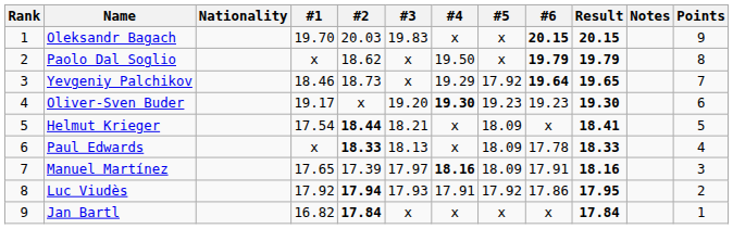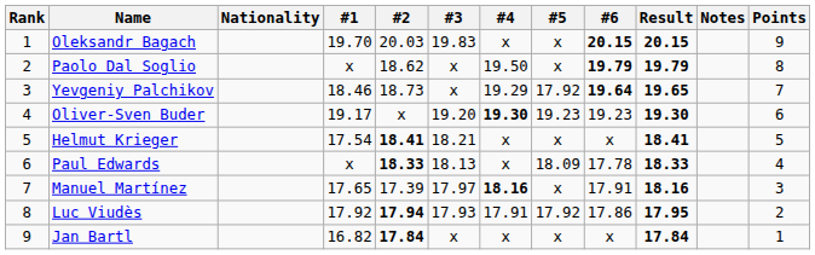 <table class="wikitable sortable" style="text-align:center">
 <tr>
 <th>Rank</th>
 <th>Name</th>
 <th>Nationality</th>
 <th>#1</th>
 <th>#2</th>
 <th>#3</th>
 <th>#4</th>
 <th>#5</th>
 <th>#6</th>
 <th>Result</th>
 <th>Notes</th>
 <th>Points</th>
 </tr>
 <tr>
 <td>1</td>
 <td align=left><a href='#'>Oleksandr Bagach</a></td>
 <td align=left></td>
 <td>19.70</td>
 <td>20.03</td>
 <td>19.83</td>
 <td>x</td>
 <td>x</td>
 <td><strong>20.15</strong></td>
 <td><strong>20.15</strong></td>
 <td></td>
 <td>9</td>
 </tr>
 <tr>
 <td>2</td>
 <td align=left><a href='#'>Paolo Dal Soglio</a></td>
 <td align=left></td>
 <td>x</td>
 <td>18.62</td>
 <td>x</td>
 <td>19.50</td>
 <td>x</td>
 <td><strong>19.79</strong></td>
 <td><strong>19.79</strong></td>
 <td></td>
 <td>8</td>
 </tr>
 <tr>
 <td>3</td>
 <td align=left><a href='#'>Yevgeniy Palchikov</a></td>
 <td align=left></td>
 <td>18.46</td>
 <td>18.73</td>
 <td>x</td>
 <td>19.29</td>
 <td>17.92</td>
 <td><strong>19.64</strong></td>
 <td><strong>19.65</strong></td>
 <td></td>
 <td>7</td>
 </tr>
 <tr>
 <td>4</td>
 <td align=left><a href='#'>Oliver-Sven Buder</a></td>
 <td align=left></td>
 <td>19.17</td>
 <td>x</td>
 <td>19.20</td>
 <td><strong>19.30</strong></td>
 <td>19.23</td>
 <td>19.23</td>
 <td><strong>19.30</strong></td>
 <td></td>
 <td>6</td>
 </tr>
 <tr>
 <td>5</td>
 <td align=left><a href='#'>Helmut Krieger</a></td>
 <td align=left></td>
 <td>17.54</td>
-<td><strong>18.44</strong></td>
+<td><strong>18.41</strong></td>
 <td>18.21</td>
 <td>x</td>
-<td>18.09</td>
+<td>x</td>
 <td>x</td>
 <td><strong>18.41</strong></td>
 <td></td>
 <td>5</td>
 </tr>
 <tr>
 <td>6</td>
 <td align=left><a href='#'>Paul Edwards</a></td>
 <td align=left></td>
 <td>x</td>
 <td><strong>18.33</strong></td>
 <td>18.13</td>
 <td>x</td>
 <td>18.09</td>
 <td>17.78</td>
 <td><strong>18.33</strong></td>
 <td></td>
 <td>4</td>
 </tr>
 <tr>
 <td>7</td>
 <td align=left><a href='#'>Manuel Martínez</a></td>
 <td align=left></td>
 <td>17.65</td>
 <td>17.39</td>
 <td>17.97</td>
 <td><strong>18.16</strong></td>
-<td>18.09</td>
+<td>x</td>
 <td>17.91</td>
 <td><strong>18.16</strong></td>
 <td></td>
 <td>3</td>
 </tr>
 <tr>
 <td>8</td>
 <td align=left><a href='#'>Luc Viudès</a></td>
 <td align=left></td>
 <td>17.92</td>
 <td><strong>17.94</strong></td>
 <td>17.93</td>
 <td>17.91</td>
 <td>17.92</td>
 <td>17.86</td>
 <td><strong>17.95</strong></td>
 <td></td>
 <td>2</td>
 </tr>
 <tr>
 <td>9</td>
 <td align=left><a href='#'>Jan Bartl</a></td>
 <td align=left></td>
 <td>16.82</td>
 <td><strong>17.84</strong></td>
 <td>x</td>
 <td>x</td>
 <td>x</td>
 <td>x</td>
 <td><strong>17.84</strong></td>
 <td></td>
 <td>1</td>
 </tr>
 </table>
